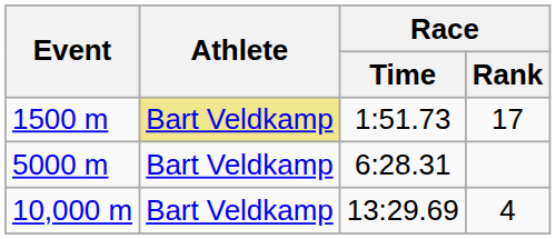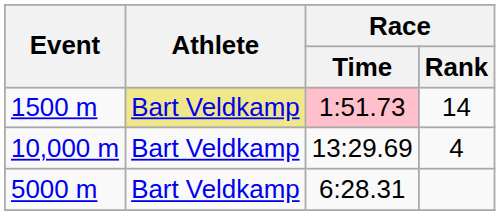 <table class="wikitable" border="1" style="font-size:90%">
 <tr>
 <th rowspan=2>Event</th>
 <th rowspan=2>Athlete</th>
 <th colspan=2>Race</th>
 </tr>
 <tr>
 <th>Time</th>
 <th>Rank</th>
 </tr>
 <tr>
 <td><a href='#'>1500 m</a></td>
 <td style="background: khaki;"><a href='#'>Bart Veldkamp</a></td>
-<td align=center>1:51.73</td>
-<td align=center>17</td>
+<td align=center style="background: pink;">1:51.73</td>
+<td align=center>14</td>
+</tr>
+<tr>
+<td><a href='#'>10,000 m</a></td>
+<td><a href='#'>Bart Veldkamp</a></td>
+<td align=center>13:29.69</td>
+<td align=center>4</td>
 </tr>
 <tr>
 <td><a href='#'>5000 m</a></td>
 <td><a href='#'>Bart Veldkamp</a></td>
 <td align=center>6:28.31</td>
 <td align=center></td>
 </tr>
-<tr>
-<td><a href='#'>10,000 m</a></td>
-<td><a href='#'>Bart Veldkamp</a></td>
-<td align=center>13:29.69</td>
-<td align=center>4</td>
-</tr>
 </table>
